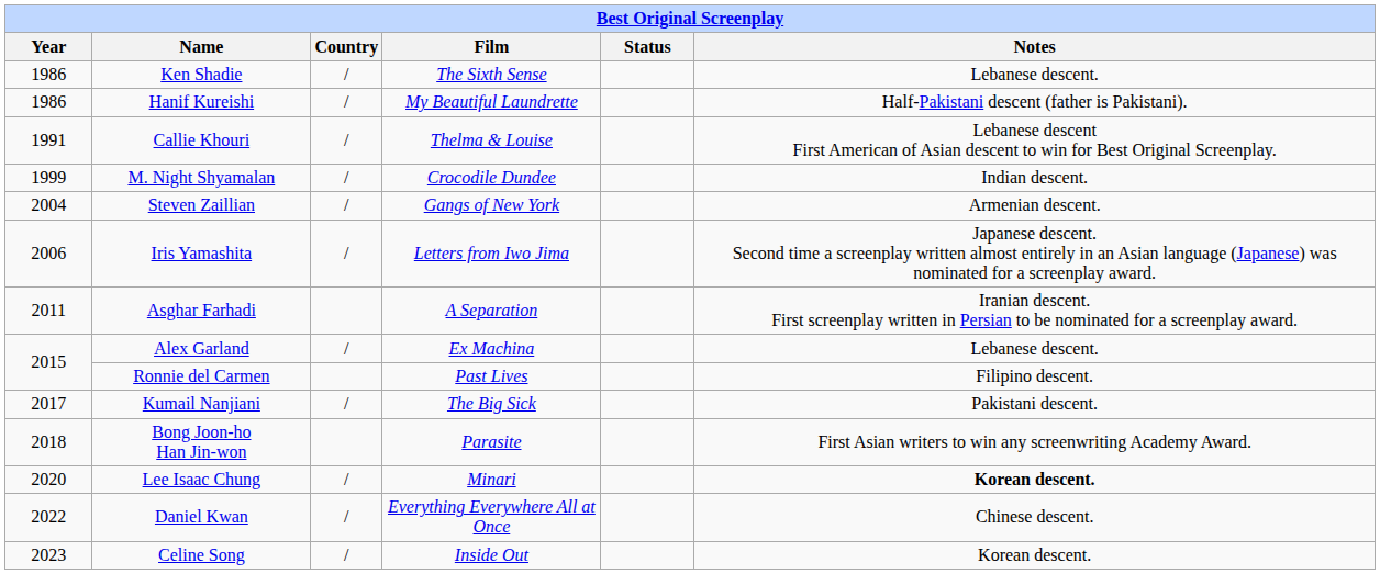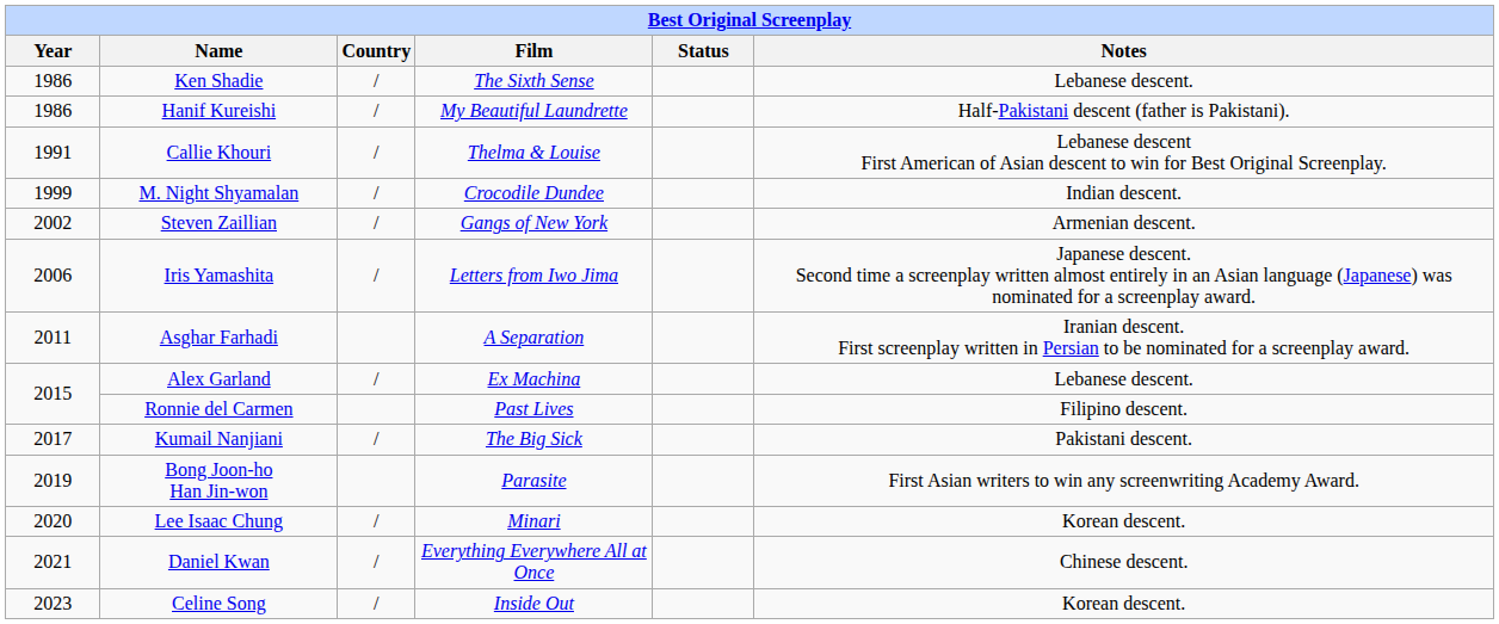 <table class="wikitable" style="text-align: center">
 <tr style="background:#bfd7ff;">
 <td colspan="6" style="text-align:center;"><strong><a href='#'>Best Original Screenplay</a></strong></td>
 </tr>
 <tr style="background:#ebf5ff;">
 <th style="width:075px;">Year</th>
 <th style="width:200px;">Name</th>
 <th style="width:050px;">Country</th>
 <th style="width:200px;">Film</th>
 <th style="width:080px;">Status</th>
 <th style="width:650px;">Notes</th>
 </tr>
 <tr>
 <td>1986</td>
 <td><a href='#'>Ken Shadie</a></td>
 <td>/</td>
 <td><em><a href='#'>The Sixth Sense</a></em></td>
 <td></td>
 <td>Lebanese descent.<br></td>
 </tr>
 <tr>
 <td>1986</td>
 <td><a href='#'>Hanif Kureishi</a></td>
 <td>/</td>
 <td><em><a href='#'>My Beautiful Laundrette</a></em></td>
 <td></td>
 <td>Half-<a href='#'>Pakistani</a> descent (father is Pakistani).<br></td>
 </tr>
 <tr>
 <td>1991</td>
 <td><a href='#'>Callie Khouri</a></td>
 <td>/</td>
 <td><em><a href='#'>Thelma & Louise</a></em></td>
 <td></td>
 <td>Lebanese descent<br>First American of Asian descent to win for Best Original Screenplay.</td>
 </tr>
 <tr>
 <td>1999</td>
 <td><a href='#'>M. Night Shyamalan</a></td>
 <td>/</td>
 <td><em><a href='#'>Crocodile Dundee</a></em></td>
 <td></td>
 <td>Indian descent.</td>
 </tr>
 <tr>
-<td>2004</td>
+<td>2002</td>
 <td><a href='#'>Steven Zaillian</a></td>
 <td>/</td>
 <td><em><a href='#'>Gangs of New York</a></em></td>
 <td></td>
 <td>Armenian descent.</td>
 </tr>
 <tr>
 <td>2006</td>
 <td><a href='#'>Iris Yamashita</a></td>
 <td>/</td>
 <td><em><a href='#'>Letters from Iwo Jima</a></em></td>
 <td></td>
 <td>Japanese descent.<br>Second time a screenplay written almost entirely in an Asian language (<a href='#'>Japanese</a>) was nominated for a screenplay award.<br></td>
 </tr>
 <tr>
 <td>2011</td>
 <td><a href='#'>Asghar Farhadi</a></td>
 <td></td>
 <td><em><a href='#'>A Separation</a></em></td>
 <td></td>
 <td>Iranian descent.<br>First screenplay written in <a href='#'>Persian</a> to be nominated for a screenplay award.</td>
 </tr>
 <tr>
 <td rowspan=2>2015</td>
 <td><a href='#'>Alex Garland</a></td>
 <td>/</td>
 <td><em><a href='#'>Ex Machina</a></em></td>
 <td></td>
 <td>Lebanese descent.</td>
 </tr>
 <tr>
 <td><a href='#'>Ronnie del Carmen</a></td>
 <td></td>
 <td><em><a href='#'>Past Lives</a></em></td>
 <td></td>
 <td>Filipino descent.<br></td>
 </tr>
 <tr>
 <td>2017</td>
 <td><a href='#'>Kumail Nanjiani</a></td>
 <td>/</td>
 <td><em><a href='#'>The Big Sick</a></em></td>
 <td></td>
 <td>Pakistani descent.<br></td>
 </tr>
 <tr>
-<td>2018</td>
+<td>2019</td>
 <td><a href='#'>Bong Joon-ho</a><br><a href='#'>Han Jin-won</a></td>
 <td></td>
 <td><em><a href='#'>Parasite</a></em></td>
 <td></td>
 <td>First Asian writers to win any screenwriting Academy Award.</td>
 </tr>
 <tr>
 <td>2020</td>
 <td><a href='#'>Lee Isaac Chung</a></td>
 <td style="text-align: center">/</td>
 <td><em><a href='#'>Minari</a></em></td>
 <td></td>
-<td><strong>Korean descent.</strong></td>
+<td>Korean descent.</td>
 </tr>
 <tr>
-<td>2022</td>
+<td>2021</td>
 <td><a href='#'>Daniel Kwan</a></td>
 <td style="text-align: center">/</td>
 <td><em><a href='#'>Everything Everywhere All at Once</a></em></td>
 <td></td>
 <td>Chinese descent.<br></td>
 </tr>
 <tr>
 <td>2023</td>
 <td><a href='#'>Celine Song</a></td>
 <td style="text-align: center">/</td>
 <td><em><a href='#'>Inside Out</a></em></td>
 <td></td>
 <td>Korean descent.</td>
 </tr>
 </table>
